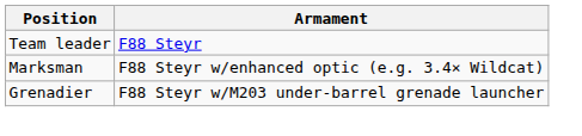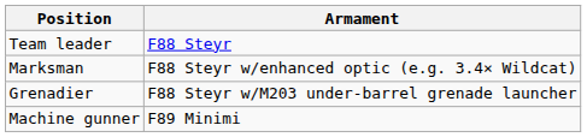 <table class="wikitable">
 <tr>
 <th>Position</th>
 <th>Armament</th>
 </tr>
 <tr>
 <td>Team leader</td>
 <td><a href='#'>F88 Steyr</a></td>
 </tr>
 <tr>
 <td>Marksman</td>
 <td>F88 Steyr w/enhanced optic (e.g. 3.4× Wildcat)</td>
 </tr>
 <tr>
 <td>Grenadier</td>
 <td>F88 Steyr w/M203 under-barrel grenade launcher</td>
 </tr>
+<tr>
+<td>Machine gunner</td>
+<td>F89 Minimi</td>
+</tr>
 </table>
